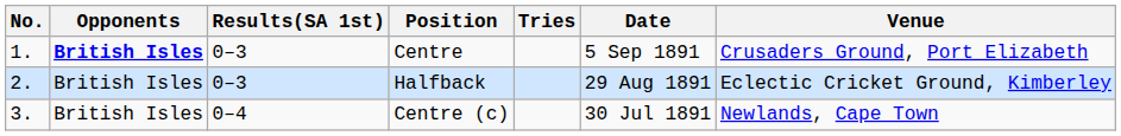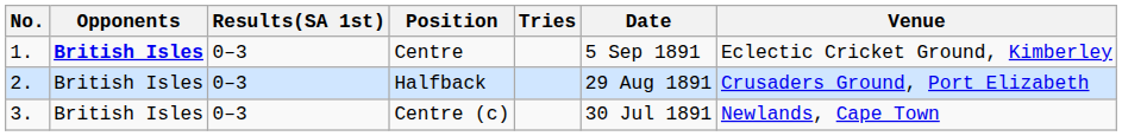 <table class="wikitable">
 <tr>
 <th>No.</th>
 <th>Opponents</th>
 <th>Results(SA 1st)</th>
 <th>Position</th>
 <th>Tries</th>
 <th>Date</th>
 <th>Venue</th>
 </tr>
 <tr>
 <td>1.</td>
 <td><strong> <a href='#'>British Isles</a></strong></td>
 <td>0–3</td>
 <td>Centre</td>
 <td></td>
 <td>5 Sep 1891</td>
-<td><a href='#'>Crusaders Ground</a>, <a href='#'>Port Elizabeth</a></td>
+<td>Eclectic Cricket Ground, <a href='#'>Kimberley</a></td>
 </tr>
 <tr style="background: #D0E6FF;">
 <td>2.</td>
 <td> British Isles</td>
 <td>0–3</td>
 <td>Halfback</td>
 <td></td>
 <td>29 Aug 1891</td>
-<td>Eclectic Cricket Ground, <a href='#'>Kimberley</a></td>
+<td><a href='#'>Crusaders Ground</a>, <a href='#'>Port Elizabeth</a></td>
 </tr>
 <tr>
 <td>3.</td>
 <td> British Isles</td>
-<td>0–4</td>
+<td>0–3</td>
 <td>Centre (c)</td>
 <td></td>
 <td>30 Jul 1891</td>
 <td><a href='#'>Newlands</a>, <a href='#'>Cape Town</a></td>
 </tr>
 </table>
